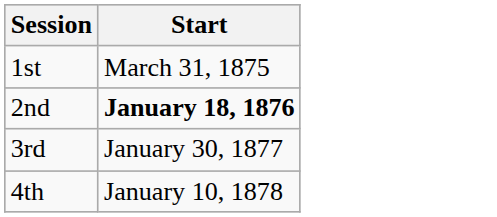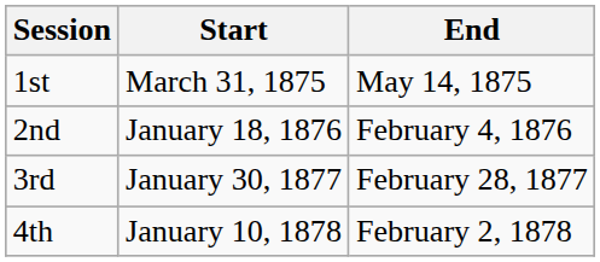 <table class="wikitable">
 <tr>
 <th>Session</th>
 <th>Start</th>
+<th>End</th>
 </tr>
 <tr>
 <td>1st</td>
 <td>March 31, 1875</td>
+<td>May 14, 1875</td>
 </tr>
 <tr>
 <td>2nd</td>
-<td><strong>January 18, 1876</strong></td>
+<td>January 18, 1876</td>
+<td>February 4, 1876</td>
 </tr>
 <tr>
 <td>3rd</td>
 <td>January 30, 1877</td>
+<td>February 28, 1877</td>
 </tr>
 <tr>
 <td>4th</td>
 <td>January 10, 1878</td>
+<td>February 2, 1878</td>
 </tr>
 </table>
